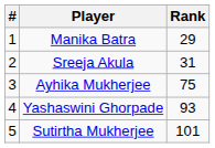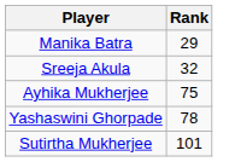 <table class="wikitable sortable" style="text-align:center;">
 <tr>
-<th>#</th>
 <th>Player</th>
 <th>Rank</th>
 </tr>
 <tr>
-<td>1</td>
 <td><a href='#'>Manika Batra</a></td>
 <td>29</td>
 </tr>
 <tr>
-<td>2</td>
 <td><a href='#'>Sreeja Akula</a></td>
-<td>31</td>
+<td>32</td>
 </tr>
 <tr>
-<td>3</td>
 <td><a href='#'>Ayhika Mukherjee</a></td>
 <td>75</td>
 </tr>
 <tr>
-<td>4</td>
 <td><a href='#'>Yashaswini Ghorpade</a></td>
-<td>93</td>
+<td>78</td>
 </tr>
 <tr>
-<td>5</td>
 <td><a href='#'>Sutirtha Mukherjee</a></td>
 <td>101</td>
 </tr>
 </table>
